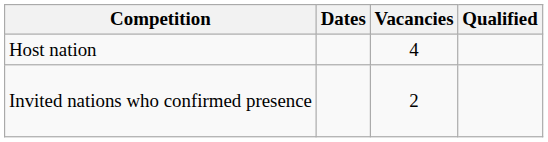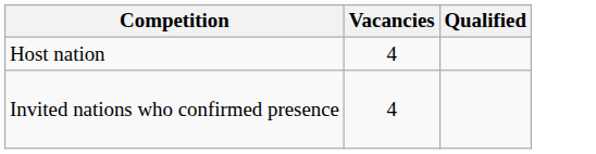 <table class="wikitable">
 <tr>
 <th>Competition</th>
-<th>Dates</th>
 <th>Vacancies</th>
 <th>Qualified</th>
 </tr>
 <tr>
 <td>Host nation</td>
-<td></td>
 <td align="center">4</td>
 <td></td>
 </tr>
 <tr>
 <td>Invited nations who confirmed presence</td>
-<td></td>
-<td align="center">2</td>
+<td align="center">4</td>
 <td><br><br><br></td>
 </tr>
 </table>
